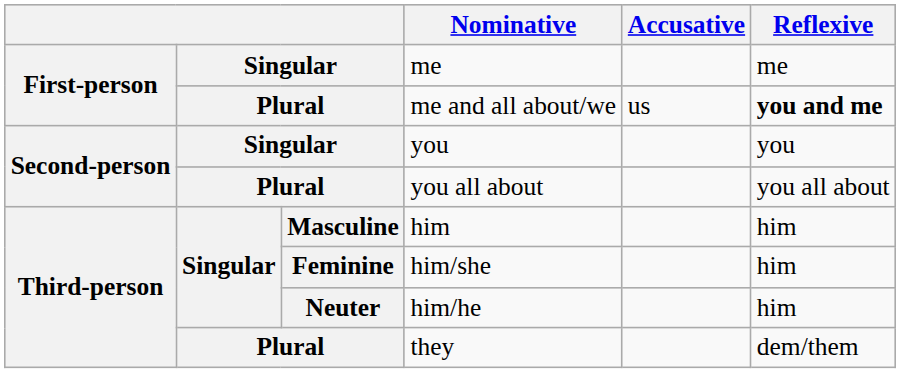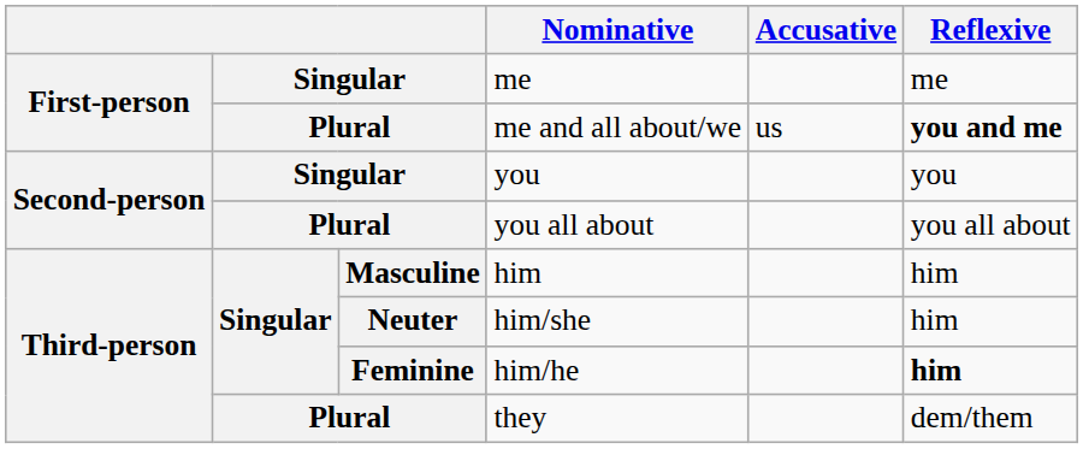 <table class="wikitable">
 <tr>
 <th colspan="3"></th>
 <th><a href='#'>Nominative</a></th>
 <th><a href='#'>Accusative</a></th>
 <th><a href='#'>Reflexive</a></th>
 </tr>
 <tr>
 <th rowspan="2">First-person</th>
 <th colspan="2">Singular</th>
 <td>me</td>
 <td></td>
 <td>me</td>
 </tr>
 <tr>
 <th colspan="2">Plural</th>
 <td>me and all about/we</td>
 <td>us</td>
 <td><strong>you and me</strong></td>
 </tr>
 <tr>
 <th rowspan="2">Second-person</th>
 <th colspan="2">Singular</th>
 <td>you</td>
 <td></td>
 <td>you</td>
 </tr>
 <tr>
 <th colspan="2">Plural</th>
 <td>you all about</td>
 <td></td>
 <td>you all about</td>
 </tr>
 <tr>
 <th rowspan="4">Third-person</th>
 <th rowspan="3">Singular</th>
 <th>Masculine</th>
 <td>him</td>
 <td></td>
 <td>him</td>
 </tr>
 <tr>
-<th>Feminine</th>
+<th>Neuter</th>
 <td>him/she</td>
 <td></td>
 <td>him</td>
 </tr>
 <tr>
-<th>Neuter</th>
+<th>Feminine</th>
 <td>him/he</td>
 <td></td>
-<td>him</td>
+<td><strong>him</strong></td>
 </tr>
 <tr>
 <th colspan="2">Plural</th>
 <td>they</td>
 <td></td>
 <td>dem/them</td>
 </tr>
 </table>
